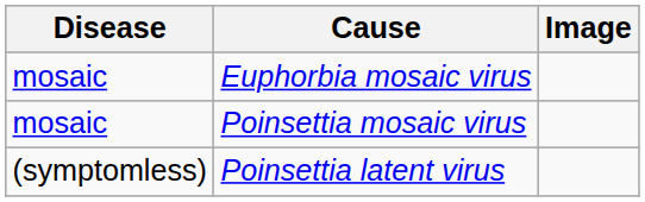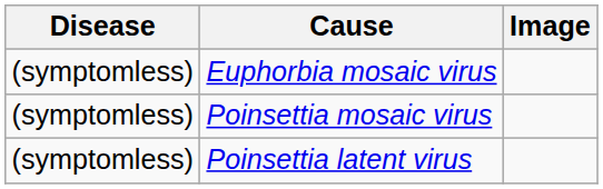 <table class="wikitable collapsible sortable">
 <tr>
 <th>Disease</th>
 <th>Cause</th>
 <th>Image</th>
 </tr>
 <tr>
-<td><a href='#'>mosaic</a></td>
+<td>(symptomless)</td>
 <td><em><a href='#'>Euphorbia mosaic virus</a></em></td>
 <td></td>
 </tr>
 <tr>
-<td><a href='#'>mosaic</a></td>
+<td>(symptomless)</td>
 <td><em><a href='#'>Poinsettia mosaic virus</a></em></td>
 <td></td>
 </tr>
 <tr>
 <td>(symptomless)</td>
 <td><em><a href='#'>Poinsettia latent virus</a></em></td>
 <td></td>
 </tr>
 </table>
